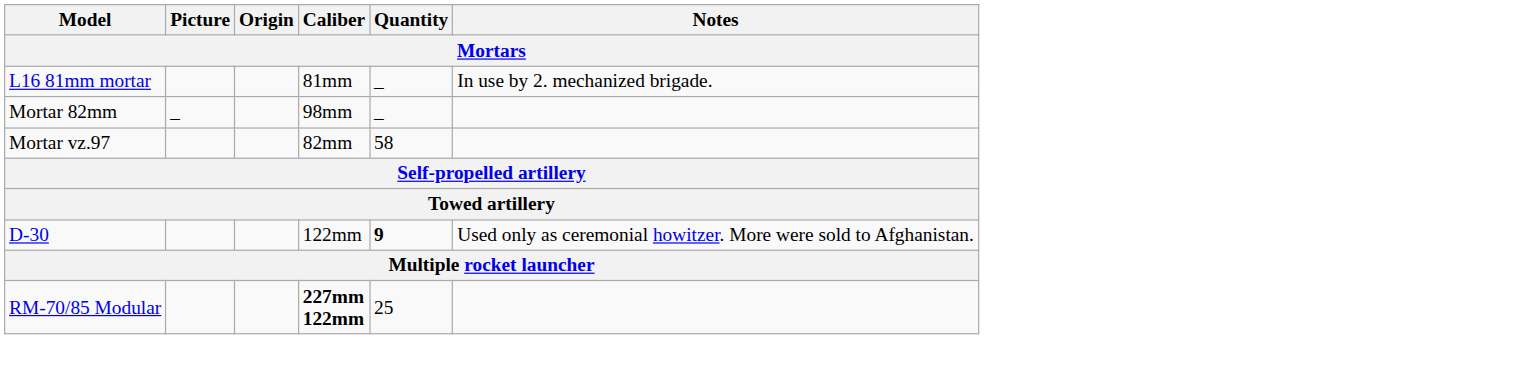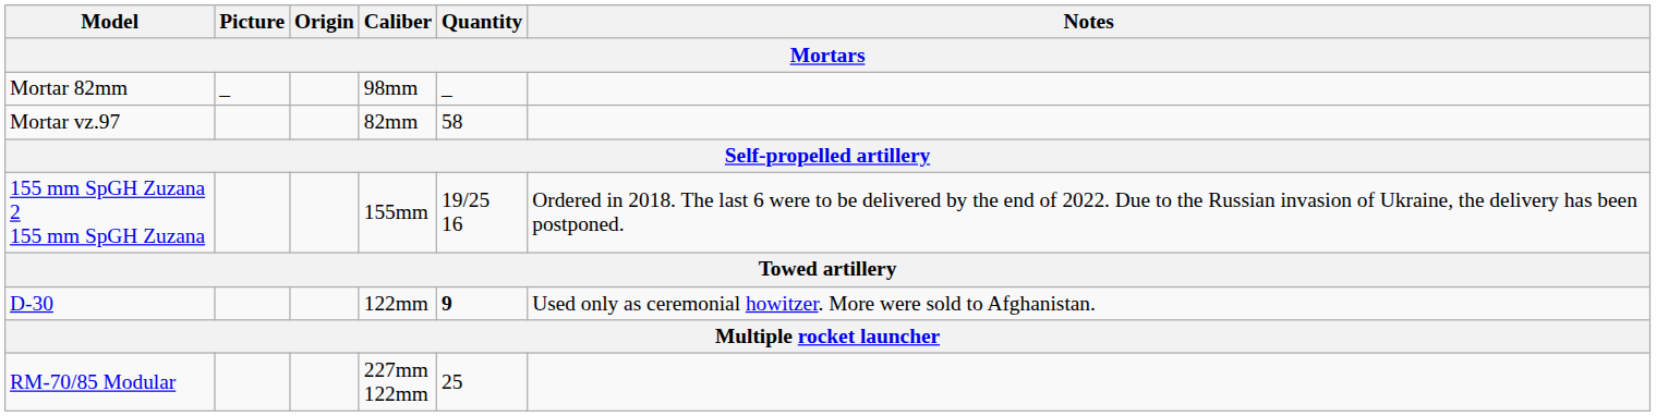 <table class="wikitable">
 <tr>
 <th>Model</th>
 <th>Picture</th>
 <th>Origin</th>
 <th>Caliber</th>
 <th>Quantity</th>
 <th>Notes</th>
 </tr>
 <tr>
 <th colspan="6"><a href='#'>Mortars</a></th>
-</tr>
-<tr>
-<td><a href='#'>L16 81mm mortar</a></td>
-<td></td>
-<td><br></td>
-<td>81mm</td>
-<td>_</td>
-<td>In use by 2. mechanized brigade.</td>
 </tr>
 <tr>
 <td>Mortar 82mm</td>
 <td>_</td>
 <td></td>
 <td>98mm</td>
 <td>_</td>
 <td></td>
 </tr>
 <tr>
 <td>Mortar vz.97</td>
 <td></td>
 <td></td>
 <td>82mm</td>
 <td>58</td>
 <td></td>
 </tr>
 <tr>
 <th colspan="6"><a href='#'>Self-propelled artillery</a></th>
 </tr>
 <tr>
+<td><a href='#'>155 mm SpGH Zuzana 2</a><br><a href='#'>155 mm SpGH Zuzana</a></td>
+<td></td>
+<td></td>
+<td>155mm</td>
+<td>19/25<br>16</td>
+<td>Ordered in 2018. The last 6 were to be delivered by the end of 2022. Due to the Russian invasion of Ukraine, the delivery has been postponed.</td>
+</tr>
+<tr>
 <th colspan="6">Towed artillery</th>
 </tr>
 <tr>
 <td><a href='#'>D-30</a></td>
 <td></td>
 <td></td>
 <td>122mm</td>
 <td><strong>9</strong></td>
 <td>Used only as ceremonial <a href='#'>howitzer</a>. More were sold to Afghanistan.</td>
 </tr>
 <tr>
 <th colspan="6">Multiple <a href='#'>rocket launcher</a></th>
 </tr>
 <tr>
 <td><a href='#'>RM-70/85 Modular</a></td>
 <td></td>
 <td></td>
-<td><strong>227mm<br>122mm</strong></td>
+<td>227mm<br>122mm</td>
 <td>25</td>
 <td></td>
 </tr>
 </table>
